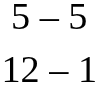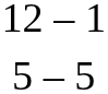 <table style="text-align:center">
 <tr>
 <th width=200></th>
 <th width=100></th>
 <th width=200></th>
 </tr>
 <tr>
 <td align=right><strong></strong></td>
+<td>12 – 1</td>
+<td align=left></td>
+</tr>
+<tr>
+<td align=right><strong></strong></td>
 <td>5 – 5</td>
 <td align=left><strong></strong></td>
 </tr>
-<tr>
-<td align=right><strong></strong></td>
-<td>12 – 1</td>
-<td align=left></td>
-</tr>
 </table>
